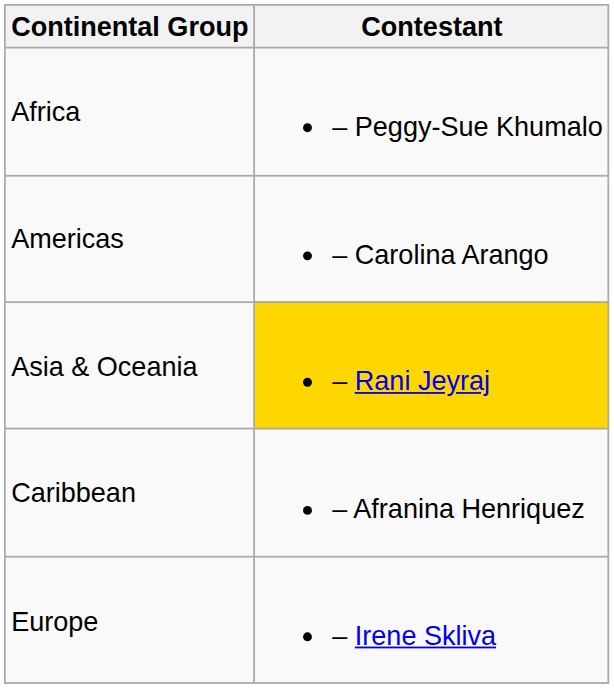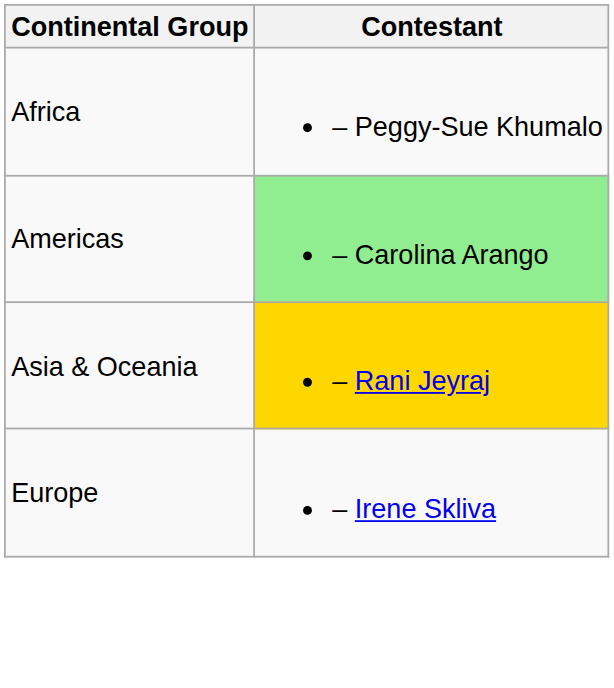 <table class="wikitable sortable" style="font-size:95%;">
 <tr>
 <th>Continental Group</th>
 <th>Contestant</th>
 </tr>
 <tr>
 <td>Africa</td>
 <td><br><ul><li> – Peggy-Sue Khumalo</li></ul></td>
 </tr>
 <tr>
 <td>Americas</td>
-<td><br><ul><li> – Carolina Arango</li></ul></td>
+<td style="background: lightgreen;"><br><ul><li> – Carolina Arango</li></ul></td>
 </tr>
 <tr>
 <td>Asia & Oceania</td>
 <td style="background: gold;"><br><ul><li> – <a href='#'>Rani Jeyraj</a></li></ul></td>
-</tr>
-<tr u>
-<td>Caribbean</td>
-<td><br><ul><li> – Afranina Henriquez</li></ul></td>
 </tr>
 <tr>
 <td>Europe</td>
 <td><br><ul><li> – <a href='#'>Irene Skliva</a></li></ul></td>
 </tr>
 </table>
